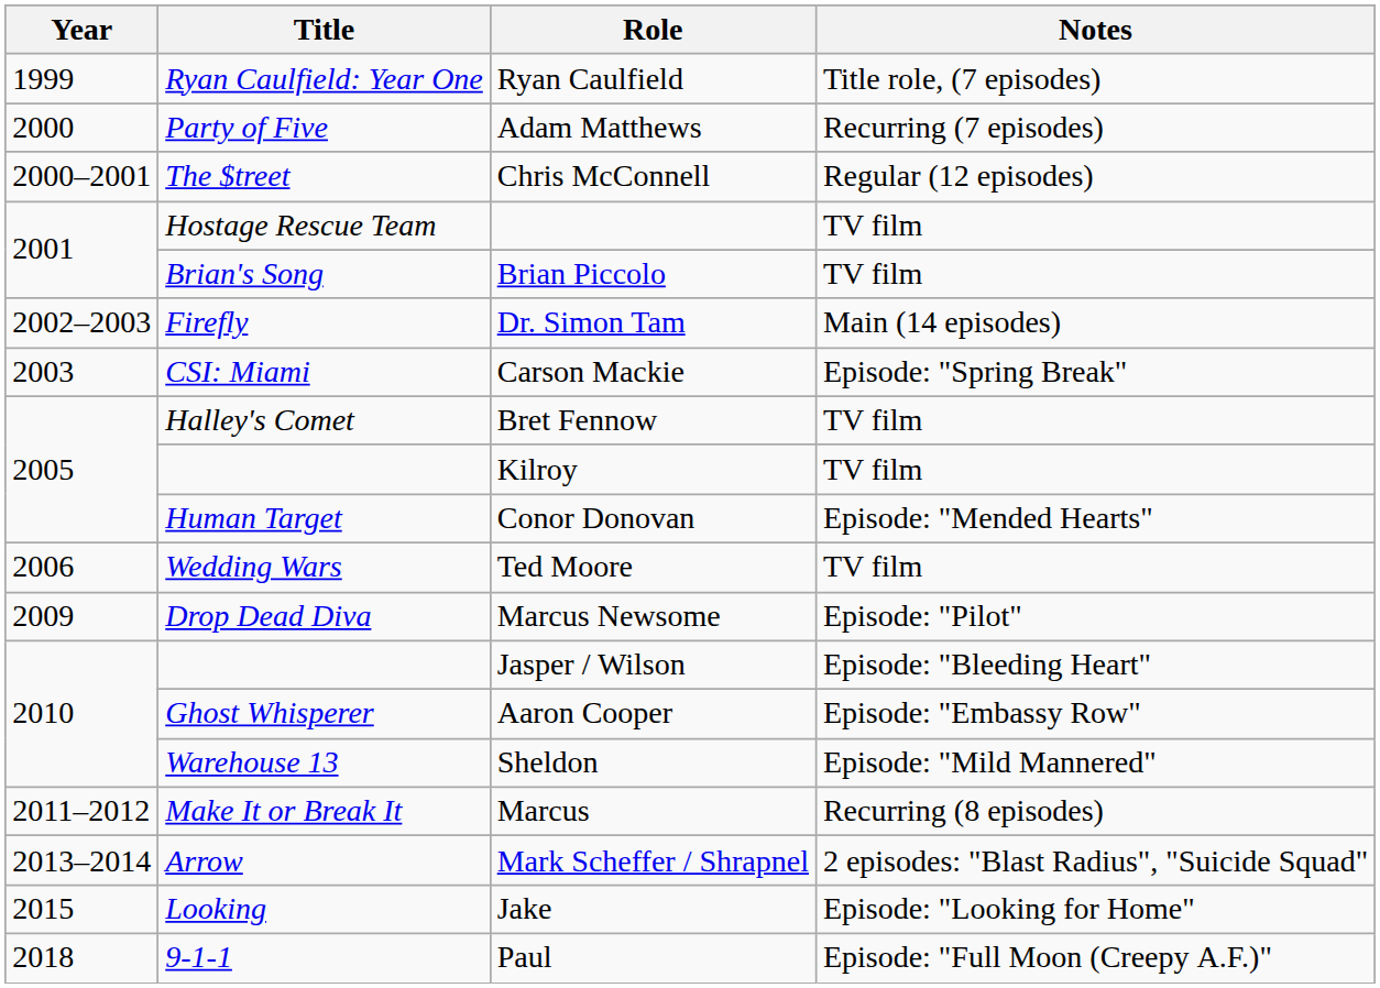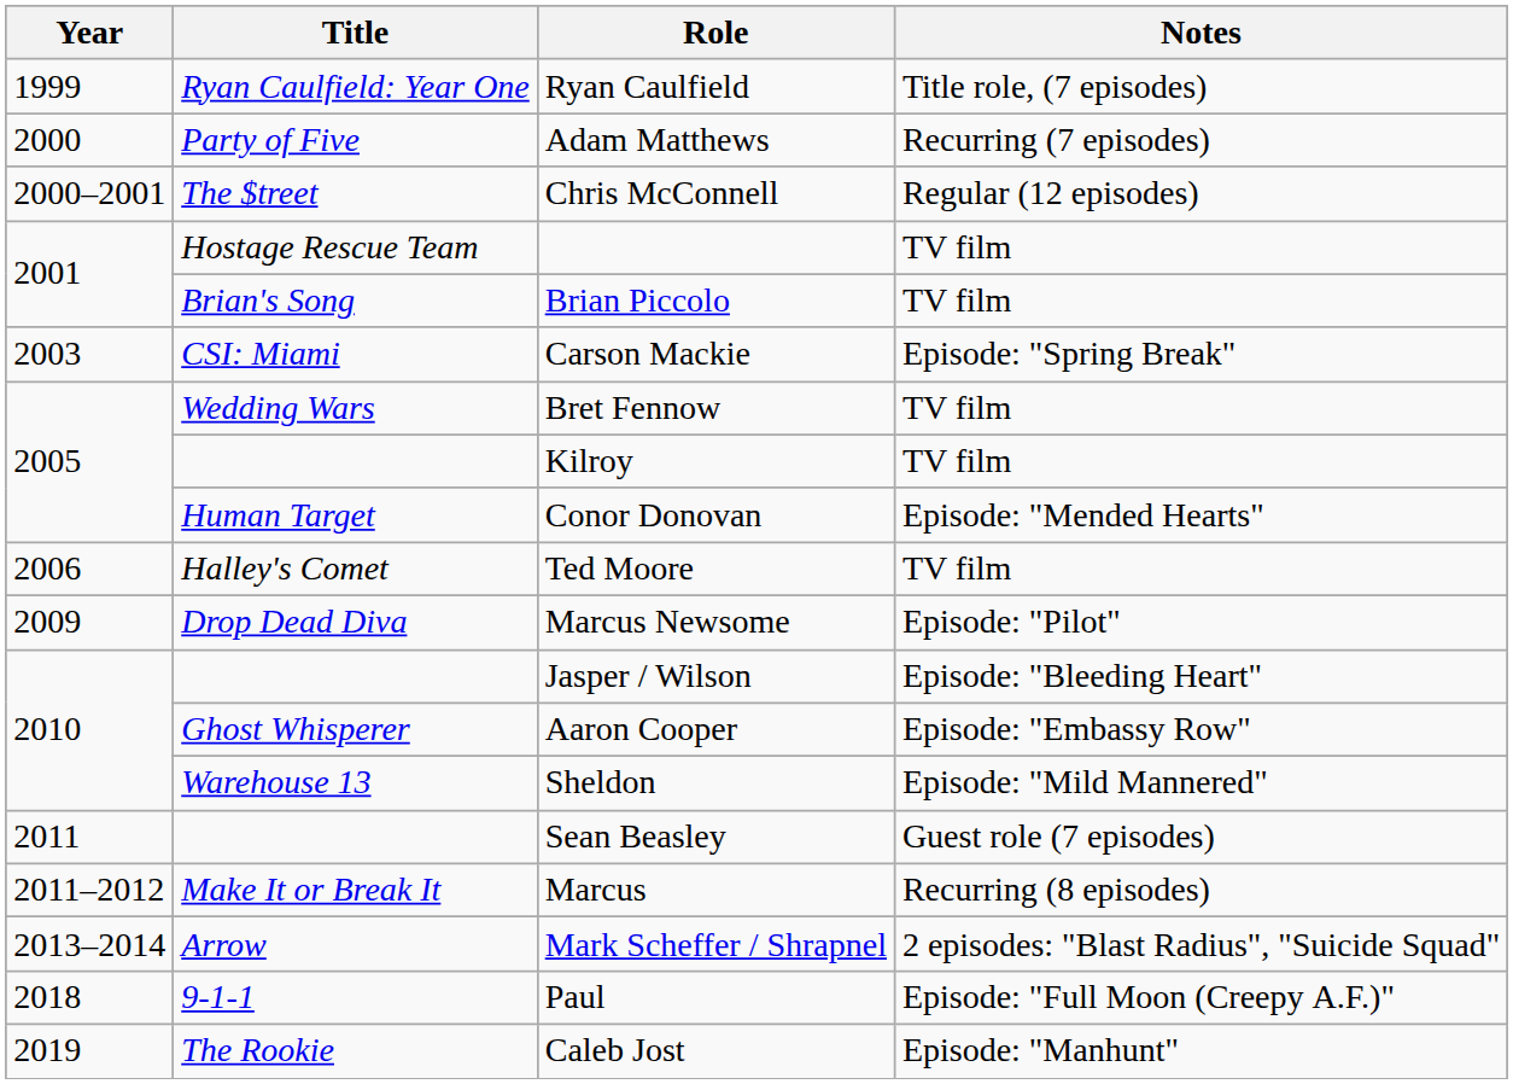 <table class="wikitable sortable" style="font-size: 100%">
 <tr>
 <th>Year</th>
 <th>Title</th>
 <th>Role</th>
 <th class="unsortable">Notes</th>
 </tr>
 <tr>
 <td>1999</td>
 <td><em><a href='#'>Ryan Caulfield: Year One</a></em></td>
 <td>Ryan Caulfield</td>
 <td>Title role, (7 episodes)</td>
 </tr>
 <tr>
 <td>2000</td>
 <td><em><a href='#'>Party of Five</a></em></td>
 <td>Adam Matthews</td>
 <td>Recurring (7 episodes)</td>
 </tr>
 <tr>
 <td>2000–2001</td>
 <td><em><a href='#'>The $treet</a></em></td>
 <td>Chris McConnell</td>
 <td>Regular (12 episodes)</td>
 </tr>
 <tr>
 <td rowspan="2;">2001</td>
 <td><em>Hostage Rescue Team</em></td>
 <td></td>
 <td>TV film</td>
 </tr>
 <tr>
 <td><em><a href='#'>Brian's Song</a></em></td>
 <td><a href='#'>Brian Piccolo</a></td>
 <td>TV film</td>
 </tr>
 <tr>
-<td>2002–2003</td>
-<td><em><a href='#'>Firefly</a></em></td>
-<td><a href='#'>Dr. Simon Tam</a></td>
-<td>Main (14 episodes)</td>
-</tr>
-<tr>
 <td>2003</td>
 <td><em><a href='#'>CSI: Miami</a></em></td>
 <td>Carson Mackie</td>
 <td>Episode: "Spring Break"</td>
 </tr>
 <tr>
 <td rowspan="3;">2005</td>
-<td><em>Halley's Comet</em></td>
+<td><em><a href='#'>Wedding Wars</a></em></td>
 <td>Bret Fennow</td>
 <td>TV film</td>
 </tr>
 <tr>
 <td><em></em></td>
 <td>Kilroy</td>
 <td>TV film</td>
 </tr>
 <tr>
 <td><em><a href='#'>Human Target</a></em></td>
 <td>Conor Donovan</td>
 <td>Episode: "Mended Hearts"</td>
 </tr>
 <tr>
 <td>2006</td>
-<td><em><a href='#'>Wedding Wars</a></em></td>
+<td><em>Halley's Comet</em></td>
 <td>Ted Moore</td>
 <td>TV film</td>
 </tr>
 <tr>
 <td>2009</td>
 <td><em><a href='#'>Drop Dead Diva</a></em></td>
 <td>Marcus Newsome</td>
 <td>Episode: "Pilot"</td>
 </tr>
 <tr>
 <td rowspan="3;">2010</td>
 <td><em></em></td>
 <td>Jasper / Wilson</td>
 <td>Episode: "Bleeding Heart"</td>
 </tr>
 <tr>
 <td><em><a href='#'>Ghost Whisperer</a></em></td>
 <td>Aaron Cooper</td>
 <td>Episode: "Embassy Row"</td>
 </tr>
 <tr>
 <td><em><a href='#'>Warehouse 13</a></em></td>
 <td>Sheldon</td>
 <td>Episode: "Mild Mannered"</td>
 </tr>
 <tr>
+<td>2011</td>
+<td><em></em></td>
+<td>Sean Beasley</td>
+<td>Guest role (7 episodes)</td>
+</tr>
+<tr>
 <td>2011–2012</td>
 <td><em><a href='#'>Make It or Break It</a></em></td>
 <td>Marcus</td>
 <td>Recurring (8 episodes)</td>
 </tr>
 <tr>
 <td>2013–2014</td>
 <td><em><a href='#'>Arrow</a></em></td>
 <td><a href='#'>Mark Scheffer / Shrapnel</a></td>
 <td>2 episodes: "Blast Radius", "Suicide Squad"</td>
 </tr>
 <tr>
-<td>2015</td>
-<td><em><a href='#'>Looking</a></em></td>
-<td>Jake</td>
-<td>Episode: "Looking for Home"</td>
-</tr>
-<tr>
 <td>2018</td>
 <td><em><a href='#'>9-1-1</a></em></td>
 <td>Paul</td>
 <td>Episode: "Full Moon (Creepy A.F.)"</td>
 </tr>
+<tr>
+<td>2019</td>
+<td><em><a href='#'>The Rookie</a></em></td>
+<td>Caleb Jost</td>
+<td>Episode: "Manhunt"</td>
+</tr>
 </table>
